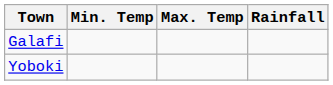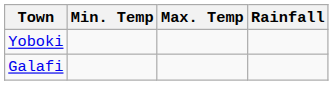 <table class="wikitable">
 <tr>
 <th>Town</th>
 <th>Min. Temp</th>
 <th>Max. Temp</th>
 <th>Rainfall</th>
 </tr>
 <tr>
+<td><a href='#'>Yoboki</a></td>
+<td align=center></td>
+<td align=center></td>
+<td align=center></td>
+</tr>
+<tr>
 <td><a href='#'>Galafi</a></td>
 <td align=center></td>
 <td align=center></td>
 <td align=center></td>
 </tr>
-<tr>
-<td><a href='#'>Yoboki</a></td>
-<td align=center></td>
-<td align=center></td>
-<td align=center></td>
-</tr>
 </table>
